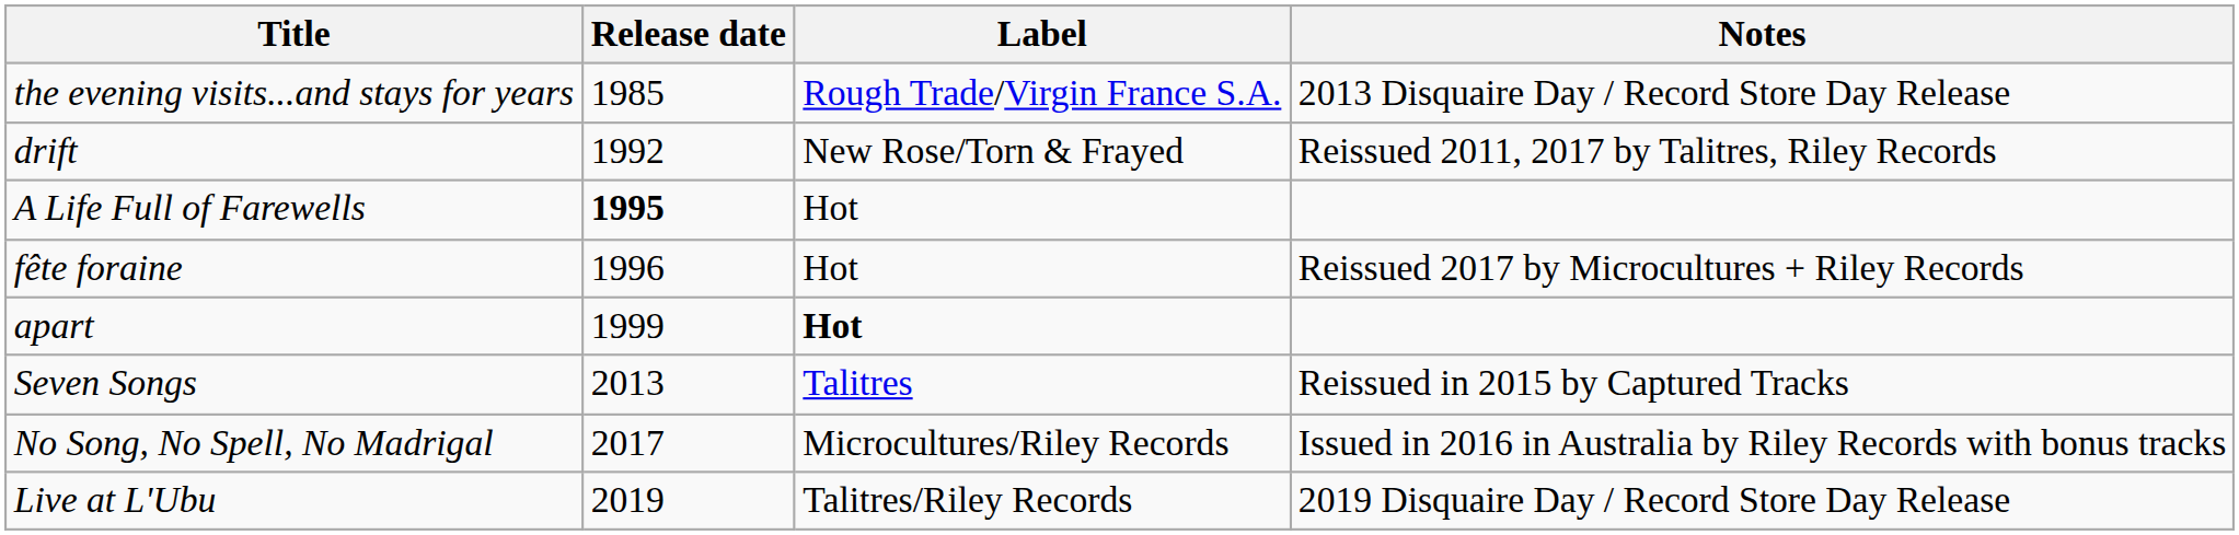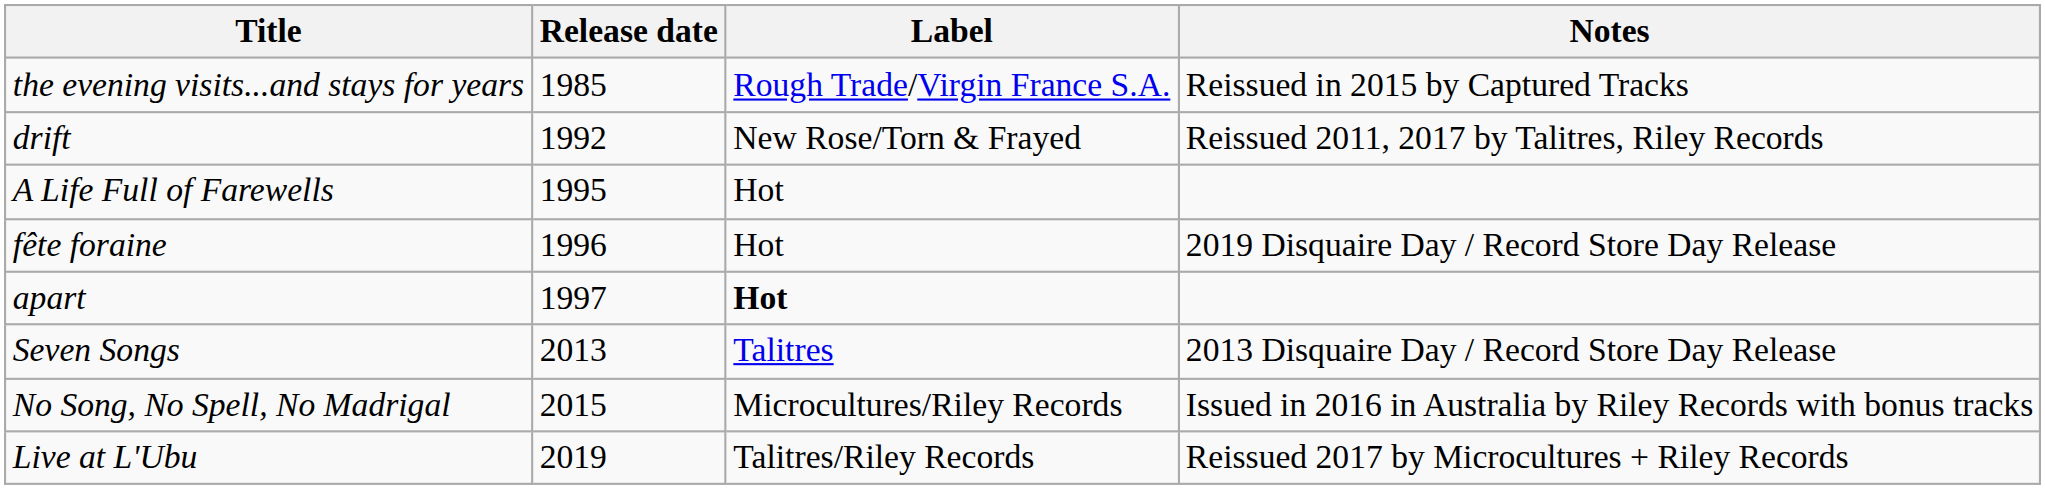 <table class="wikitable"|>
 <tr>
 <th>Title</th>
 <th>Release date</th>
 <th>Label</th>
 <th>Notes</th>
 </tr>
 <tr>
 <td><em>the evening visits...and stays for years</em></td>
 <td>1985</td>
 <td><a href='#'>Rough Trade</a>/<a href='#'>Virgin France S.A.</a></td>
-<td>2013 Disquaire Day / Record Store Day Release</td>
+<td>Reissued in 2015 by Captured Tracks</td>
 </tr>
 <tr>
 <td><em>drift</em></td>
 <td>1992</td>
 <td>New Rose/Torn & Frayed</td>
 <td>Reissued 2011, 2017 by Talitres, Riley Records</td>
 </tr>
 <tr>
 <td><em>A Life Full of Farewells</em></td>
-<td><strong>1995</strong></td>
+<td>1995</td>
 <td>Hot</td>
 <td></td>
 </tr>
 <tr>
 <td><em>fête foraine</em></td>
 <td>1996</td>
 <td>Hot</td>
-<td>Reissued 2017 by Microcultures + Riley Records</td>
+<td>2019 Disquaire Day / Record Store Day Release</td>
 </tr>
 <tr>
 <td><em>apart</em></td>
-<td>1999</td>
+<td>1997</td>
 <td><strong>Hot</strong></td>
 <td></td>
 </tr>
 <tr>
 <td><em>Seven Songs</em></td>
 <td>2013</td>
 <td><a href='#'>Talitres</a></td>
-<td>Reissued in 2015 by Captured Tracks</td>
+<td>2013 Disquaire Day / Record Store Day Release</td>
 </tr>
 <tr>
 <td><em>No Song, No Spell, No Madrigal</em></td>
-<td>2017</td>
+<td>2015</td>
 <td>Microcultures/Riley Records</td>
 <td>Issued in 2016 in Australia by Riley Records with bonus tracks</td>
 </tr>
 <tr>
 <td><em>Live at L'Ubu</em></td>
 <td>2019</td>
 <td>Talitres/Riley Records</td>
-<td>2019 Disquaire Day / Record Store Day Release</td>
+<td>Reissued 2017 by Microcultures + Riley Records</td>
 </tr>
 </table>
